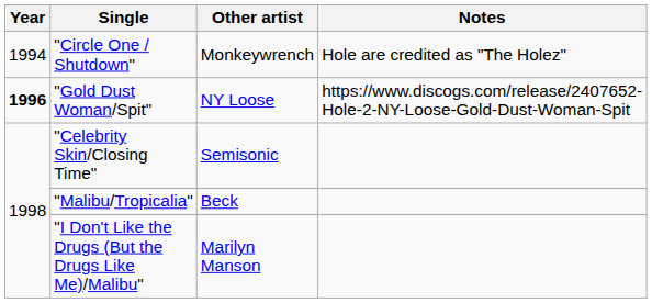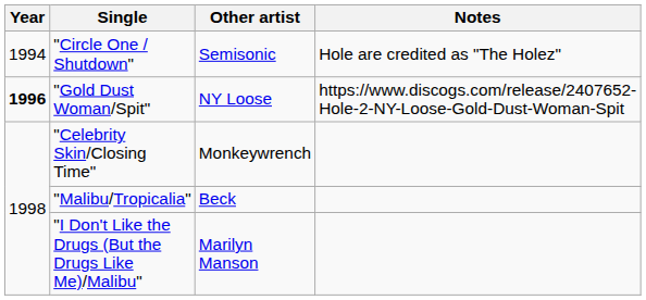 <table class="wikitable">
 <tr>
 <th>Year</th>
 <th>Single</th>
 <th>Other artist</th>
 <th>Notes</th>
 </tr>
 <tr>
 <td>1994</td>
 <td>"<a href='#'>Circle One / Shutdown</a>"</td>
-<td>Monkeywrench</td>
+<td><a href='#'>Semisonic</a></td>
 <td>Hole are credited as "The Holez"</td>
 </tr>
 <tr>
 <td><strong>1996</strong></td>
 <td>"<a href='#'>Gold Dust Woman</a>/Spit"</td>
 <td><a href='#'>NY Loose</a></td>
 <td>https://www.discogs.com/release/2407652-Hole-2-NY-Loose-Gold-Dust-Woman-Spit</td>
 </tr>
 <tr>
 <td rowspan="3">1998</td>
 <td>"<a href='#'>Celebrity Skin</a>/Closing Time"</td>
-<td><a href='#'>Semisonic</a></td>
+<td>Monkeywrench</td>
 <td></td>
 </tr>
 <tr>
 <td>"<a href='#'>Malibu</a>/<a href='#'>Tropicalia</a>"</td>
 <td><a href='#'>Beck</a></td>
 <td></td>
 </tr>
 <tr>
 <td>"<a href='#'>I Don't Like the Drugs (But the Drugs Like Me)</a>/<a href='#'>Malibu</a>"</td>
 <td><a href='#'>Marilyn Manson</a></td>
 <td></td>
 </tr>
 </table>
